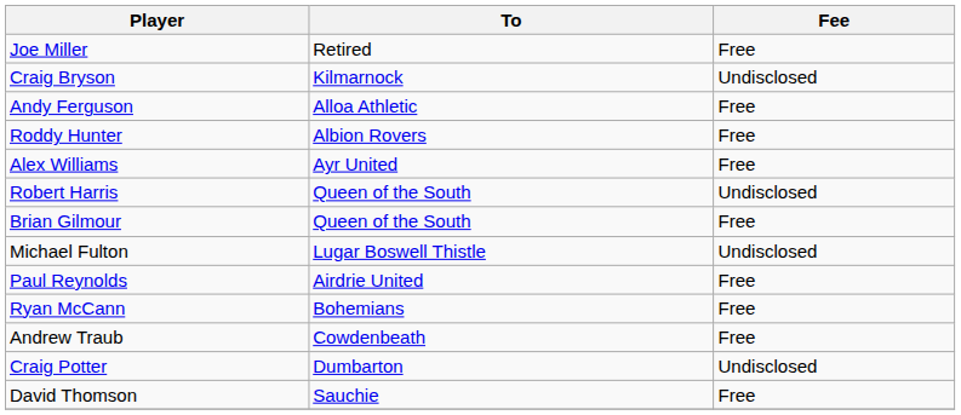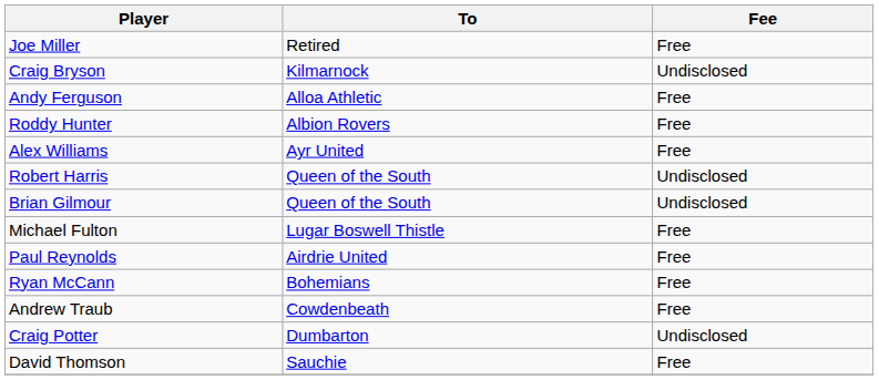 <table class="wikitable" style="text-align:center; font-size:95%;width:50%; text-align:left">
 <tr>
 <th><strong>Player</strong></th>
 <th><strong>To</strong></th>
 <th><strong>Fee</strong></th>
 </tr>
 <tr --->
 <td> <a href='#'>Joe Miller</a></td>
 <td>Retired</td>
 <td>Free</td>
 </tr>
 <tr --->
 <td> <a href='#'>Craig Bryson</a></td>
 <td><a href='#'>Kilmarnock</a></td>
 <td>Undisclosed</td>
 </tr>
 <tr --->
 <td> <a href='#'>Andy Ferguson</a></td>
 <td><a href='#'>Alloa Athletic</a></td>
 <td>Free</td>
 </tr>
 <tr --->
 <td> <a href='#'>Roddy Hunter</a></td>
 <td><a href='#'>Albion Rovers</a></td>
 <td>Free</td>
 </tr>
 <tr --->
 <td> <a href='#'>Alex Williams</a></td>
 <td><a href='#'>Ayr United</a></td>
 <td>Free</td>
 </tr>
 <tr --->
 <td> <a href='#'>Robert Harris</a></td>
 <td><a href='#'>Queen of the South</a></td>
 <td>Undisclosed</td>
 </tr>
 <tr --->
 <td> <a href='#'>Brian Gilmour</a></td>
 <td><a href='#'>Queen of the South</a></td>
-<td>Free</td>
+<td>Undisclosed</td>
 </tr>
 <tr --->
 <td> Michael Fulton</td>
 <td><a href='#'>Lugar Boswell Thistle</a></td>
-<td>Undisclosed</td>
+<td>Free</td>
 </tr>
 <tr --->
 <td> <a href='#'>Paul Reynolds</a></td>
 <td><a href='#'>Airdrie United</a></td>
 <td>Free</td>
 </tr>
 <tr --->
 <td> <a href='#'>Ryan McCann</a></td>
 <td><a href='#'>Bohemians</a></td>
 <td>Free</td>
 </tr>
 <tr --->
 <td> Andrew Traub</td>
 <td><a href='#'>Cowdenbeath</a></td>
 <td>Free</td>
 </tr>
 <tr --->
 <td> <a href='#'>Craig Potter</a></td>
 <td><a href='#'>Dumbarton</a></td>
 <td>Undisclosed</td>
 </tr>
 <tr --->
 <td> David Thomson</td>
 <td><a href='#'>Sauchie</a></td>
 <td>Free</td>
 </tr>
 <tr --->
 </tr>
 </table>
